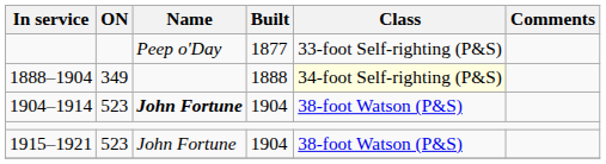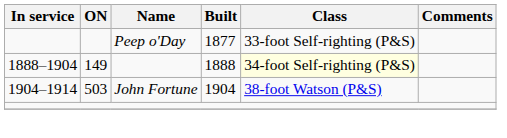 <table class="wikitable">
 <tr>
 <th>In service</th>
 <th>ON</th>
 <th>Name</th>
 <th>Built</th>
 <th>Class</th>
 <th>Comments</th>
 </tr>
 <tr>
 <td></td>
 <td></td>
 <td><em>Peep o'Day</em></td>
 <td>1877</td>
 <td>33-foot Self-righting (P&S)</td>
 <td></td>
 </tr>
 <tr>
 <td>1888–1904</td>
-<td>349</td>
+<td>149</td>
 <td></td>
 <td>1888</td>
 <td style="background: lightyellow;">34-foot Self-righting (P&S)</td>
 <td></td>
 </tr>
 <tr>
 <td>1904–1914</td>
-<td>523</td>
-<td><strong><em>John Fortune</em></strong></td>
+<td>503</td>
+<td><em>John Fortune</em></td>
 <td>1904</td>
 <td><a href='#'>38-foot Watson (P&S)</a></td>
 <td></td>
 </tr>
 <tr>
 <td colspan=6 style=" text-align: center;"></td>
 </tr>
 <tr>
-<td>1915–1921</td>
-<td>523</td>
-<td><em>John Fortune</em></td>
-<td>1904</td>
-<td><a href='#'>38-foot Watson (P&S)</a></td>
-<td></td>
-</tr>
-<tr>
 </tr>
 </table>
